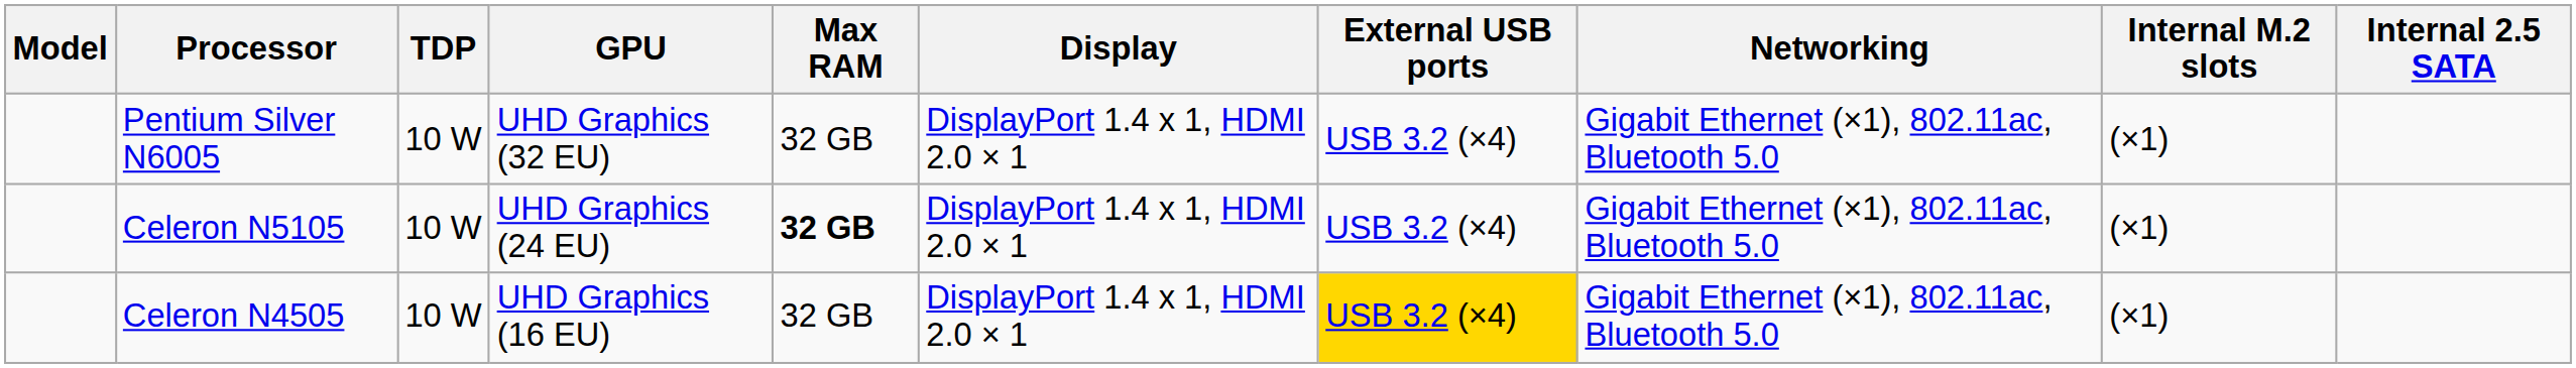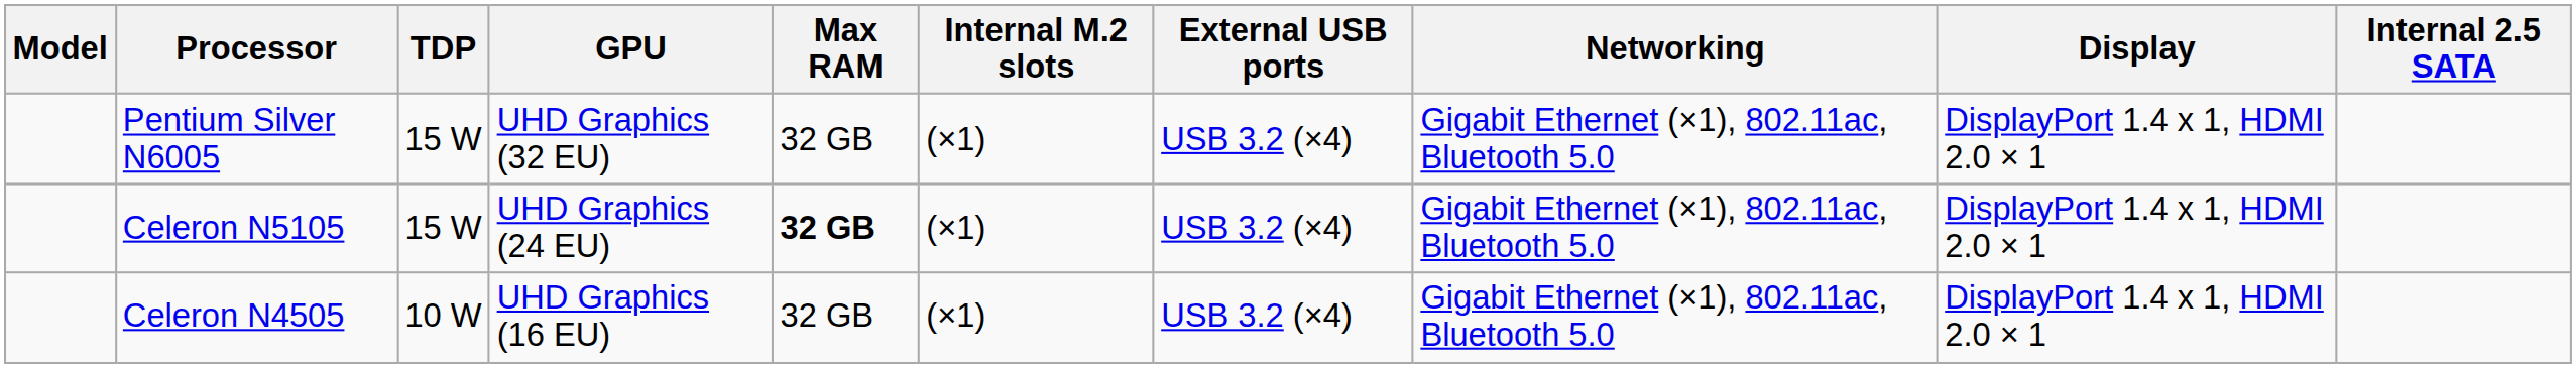 <table class="wikitable">
 <tr>
 <th>Model</th>
 <th>Processor</th>
 <th>TDP</th>
 <th>GPU</th>
 <th>Max RAM</th>
-<th>Display</th>
+<th>Internal M.2 slots</th>
 <th>External USB ports</th>
 <th>Networking</th>
-<th>Internal M.2 slots</th>
+<th>Display</th>
 <th>Internal 2.5 <a href='#'>SATA</a></th>
 </tr>
 <tr>
 <td></td>
 <td><a href='#'>Pentium Silver N6005</a></td>
-<td>10 W</td>
+<td>15 W</td>
 <td><a href='#'>UHD Graphics</a> (32 EU)</td>
 <td>32 GB</td>
-<td><a href='#'>DisplayPort</a> 1.4 x 1, <a href='#'>HDMI</a> 2.0 × 1</td>
+<td> (×1)</td>
 <td><a href='#'>USB 3.2</a> (×4)</td>
 <td><a href='#'>Gigabit Ethernet</a> (×1), <a href='#'>802.11ac</a>, <a href='#'>Bluetooth 5.0</a></td>
-<td> (×1)</td>
+<td><a href='#'>DisplayPort</a> 1.4 x 1, <a href='#'>HDMI</a> 2.0 × 1</td>
 <td></td>
 </tr>
 <tr>
 <td></td>
 <td><a href='#'>Celeron N5105</a></td>
-<td>10 W</td>
+<td>15 W</td>
 <td><a href='#'>UHD Graphics</a> (24 EU)</td>
 <td><strong>32 GB</strong></td>
-<td><a href='#'>DisplayPort</a> 1.4 x 1, <a href='#'>HDMI</a> 2.0 × 1</td>
+<td> (×1)</td>
 <td><a href='#'>USB 3.2</a> (×4)</td>
 <td><a href='#'>Gigabit Ethernet</a> (×1), <a href='#'>802.11ac</a>, <a href='#'>Bluetooth 5.0</a></td>
-<td> (×1)</td>
+<td><a href='#'>DisplayPort</a> 1.4 x 1, <a href='#'>HDMI</a> 2.0 × 1</td>
 <td></td>
 </tr>
 <tr>
 <td></td>
 <td><a href='#'>Celeron N4505</a></td>
 <td>10 W</td>
 <td><a href='#'>UHD Graphics</a> (16 EU)</td>
 <td>32 GB</td>
+<td> (×1)</td>
+<td><a href='#'>USB 3.2</a> (×4)</td>
+<td><a href='#'>Gigabit Ethernet</a> (×1), <a href='#'>802.11ac</a>, <a href='#'>Bluetooth 5.0</a></td>
 <td><a href='#'>DisplayPort</a> 1.4 x 1, <a href='#'>HDMI</a> 2.0 × 1</td>
-<td style="background: gold;"><a href='#'>USB 3.2</a> (×4)</td>
-<td><a href='#'>Gigabit Ethernet</a> (×1), <a href='#'>802.11ac</a>, <a href='#'>Bluetooth 5.0</a></td>
-<td> (×1)</td>
 <td></td>
 </tr>
 </table>
